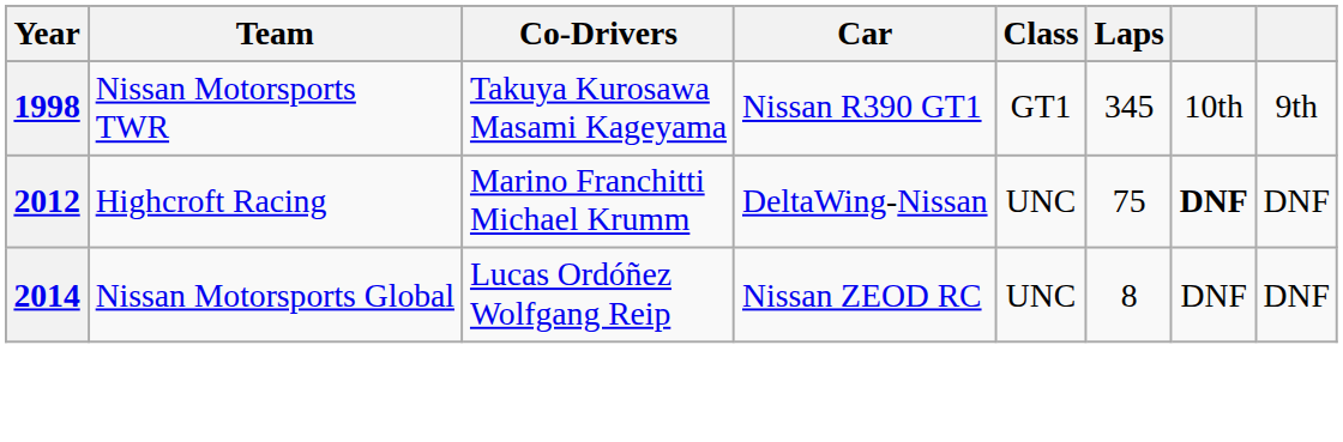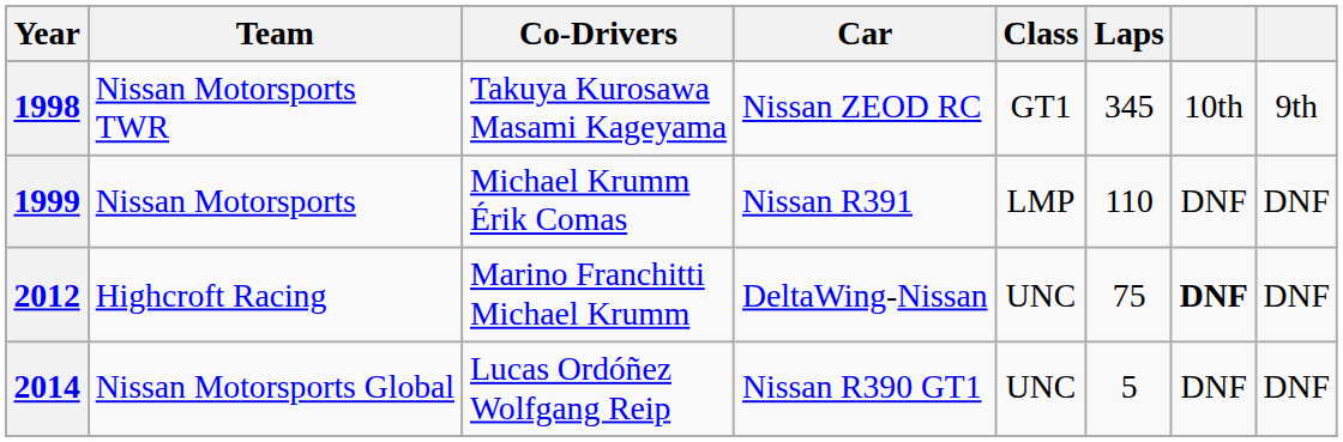 <table class="wikitable" style="text-align:center; font-size:90%">
 <tr>
 <th>Year</th>
 <th>Team</th>
 <th>Co-Drivers</th>
 <th>Car</th>
 <th>Class</th>
 <th>Laps</th>
 <th></th>
 <th></th>
 </tr>
 <tr>
 <th><a href='#'>1998</a></th>
 <td align="left"> <a href='#'>Nissan Motorsports</a><br> <a href='#'>TWR</a></td>
 <td align="left"> <a href='#'>Takuya Kurosawa</a><br> <a href='#'>Masami Kageyama</a></td>
-<td align="left"><a href='#'>Nissan R390 GT1</a></td>
+<td align="left"><a href='#'>Nissan ZEOD RC</a></td>
 <td>GT1</td>
 <td>345</td>
 <td>10th</td>
 <td>9th</td>
+</tr>
+<tr>
+<th><a href='#'>1999</a></th>
+<td align="left"> <a href='#'>Nissan Motorsports</a></td>
+<td align="left"> <a href='#'>Michael Krumm</a><br> <a href='#'>Érik Comas</a></td>
+<td align="left"><a href='#'>Nissan R391</a></td>
+<td>LMP</td>
+<td>110</td>
+<td>DNF</td>
+<td>DNF</td>
 </tr>
 <tr>
 <th><a href='#'>2012</a></th>
 <td align="left"> <a href='#'>Highcroft Racing</a></td>
 <td align="left"> <a href='#'>Marino Franchitti</a><br> <a href='#'>Michael Krumm</a></td>
 <td align="left"><a href='#'>DeltaWing</a>-<a href='#'>Nissan</a></td>
 <td>UNC</td>
 <td>75</td>
 <td><strong>DNF</strong></td>
 <td>DNF</td>
 </tr>
 <tr>
 <th><a href='#'>2014</a></th>
 <td align="left"> <a href='#'>Nissan Motorsports Global</a></td>
 <td align="left"> <a href='#'>Lucas Ordóñez</a><br> <a href='#'>Wolfgang Reip</a></td>
-<td align="left"><a href='#'>Nissan ZEOD RC</a></td>
+<td align="left"><a href='#'>Nissan R390 GT1</a></td>
 <td>UNC</td>
-<td>8</td>
+<td>5</td>
 <td>DNF</td>
 <td>DNF</td>
 </tr>
 </table>
